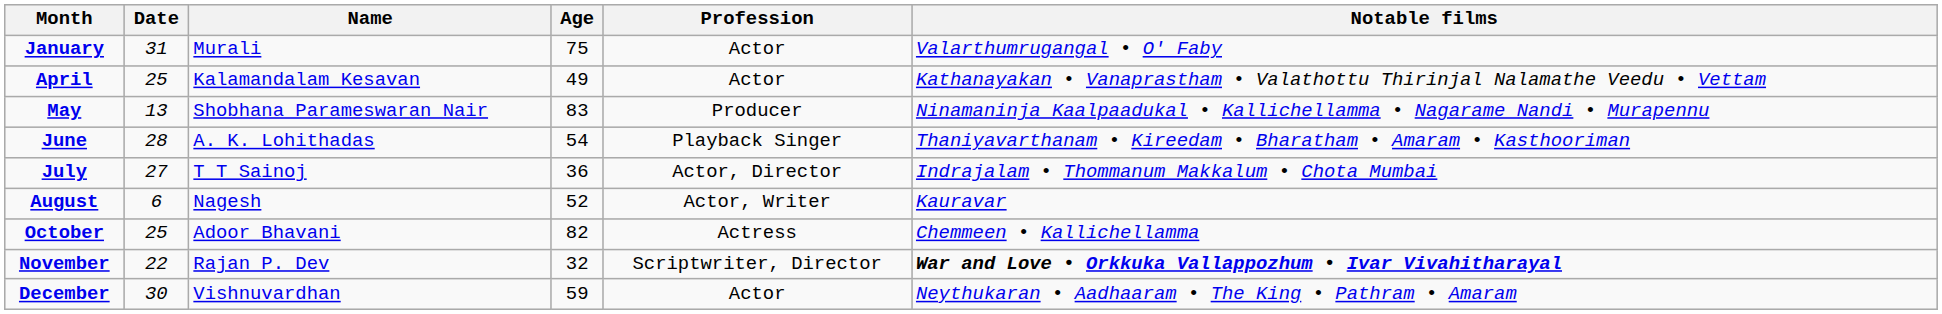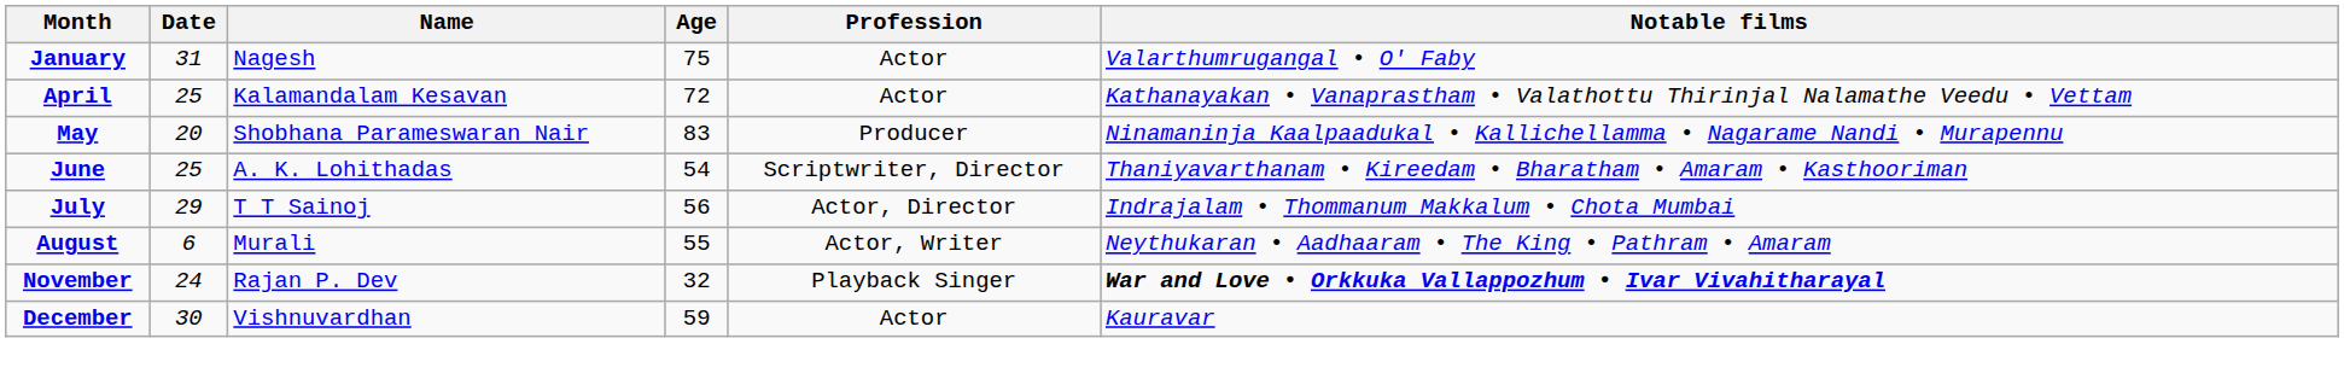 <table class="wikitable sortable" width="100%" style="font-size: 95%;">
 <tr>
 <th>Month</th>
 <th>Date</th>
 <th>Name</th>
 <th>Age</th>
 <th>Profession</th>
 <th>Notable films</th>
 </tr>
 <tr valign="top">
 <td rowspan="1" align="center" valign="top"><strong><a href='#'>January</a></strong></td>
 <td align="center" valign="top"><em>31</em></td>
-<td><a href='#'>Murali</a></td>
+<td><a href='#'>Nagesh</a></td>
 <td align="center">75</td>
 <td align="center">Actor</td>
 <td><em><a href='#'>Valarthumrugangal</a></em> • <em><a href='#'>O' Faby</a></em></td>
 </tr>
 <tr valign="top">
 <td rowspan="1" align="center" valign="top"><strong><a href='#'>April</a></strong></td>
 <td align="center" valign="top"><em>25</em></td>
 <td><a href='#'>Kalamandalam Kesavan</a></td>
-<td align="center">49</td>
+<td align="center">72</td>
 <td align="center">Actor</td>
 <td><em><a href='#'>Kathanayakan</a></em> • <em><a href='#'>Vanaprastham</a></em> • <em>Valathottu Thirinjal Nalamathe Veedu</em> • <em><a href='#'>Vettam</a></em></td>
 </tr>
 <tr valign="top">
 <td rowspan="1" align="center" valign="top"><strong><a href='#'>May</a></strong></td>
-<td align="center" valign="top"><em>13</em></td>
+<td align="center" valign="top"><em>20</em></td>
 <td><a href='#'>Shobhana Parameswaran Nair</a></td>
 <td align="center">83</td>
 <td align="center">Producer</td>
 <td><em><a href='#'>Ninamaninja Kaalpaadukal</a></em> • <em><a href='#'>Kallichellamma</a></em> • <em><a href='#'>Nagarame Nandi</a></em> • <em><a href='#'>Murapennu</a></em></td>
 </tr>
 <tr valign="top">
 <td rowspan="1" align="center" valign="top"><strong><a href='#'>June</a></strong></td>
-<td align="center" valign="top"><em>28</em></td>
+<td align="center" valign="top"><em>25</em></td>
 <td><a href='#'>A. K. Lohithadas</a></td>
 <td align="center">54</td>
-<td align="center">Playback Singer</td>
+<td align="center">Scriptwriter, Director</td>
 <td><em><a href='#'>Thaniyavarthanam</a></em> • <em><a href='#'>Kireedam</a></em> • <em><a href='#'>Bharatham</a></em> • <em><a href='#'>Amaram</a></em> • <em><a href='#'>Kasthooriman</a></em></td>
 </tr>
 <tr valign="top">
 <td rowspan="1" align="center" valign="top"><strong><a href='#'>July</a></strong></td>
-<td align="center" valign="top"><em>27</em></td>
+<td align="center" valign="top"><em>29</em></td>
 <td><a href='#'>T T Sainoj</a></td>
-<td align="center">36</td>
+<td align="center">56</td>
 <td align="center">Actor, Director</td>
 <td><em><a href='#'>Indrajalam</a></em> • <em><a href='#'>Thommanum Makkalum</a></em> • <em><a href='#'>Chota Mumbai</a></em></td>
 </tr>
 <tr valign="top">
 <td rowspan="1" align="center" valign="top"><strong><a href='#'>August</a></strong></td>
 <td align="center" valign="top"><em>6</em></td>
-<td><a href='#'>Nagesh</a></td>
-<td align="center">52</td>
+<td><a href='#'>Murali</a></td>
+<td align="center">55</td>
 <td align="center">Actor, Writer</td>
-<td><em><a href='#'>Kauravar</a></em></td>
-</tr>
-<tr valign="top">
-<td rowspan="1" align="center" valign="top"><strong><a href='#'>October</a></strong></td>
-<td align="center" valign="top"><em>25</em></td>
-<td><a href='#'>Adoor Bhavani</a></td>
-<td align="center">82</td>
-<td align="center">Actress</td>
-<td><em><a href='#'>Chemmeen</a></em> • <em><a href='#'>Kallichellamma</a></em></td>
+<td><em><a href='#'>Neythukaran</a></em> • <em><a href='#'>Aadhaaram</a></em> • <em><a href='#'>The King</a></em> • <em><a href='#'>Pathram</a></em> • <em><a href='#'>Amaram</a></em></td>
 </tr>
 <tr valign="top">
 <td rowspan="1" align="center" valign="top"><strong><a href='#'>November</a></strong></td>
-<td align="center" valign="top"><em>22</em></td>
+<td align="center" valign="top"><em>24</em></td>
 <td><a href='#'>Rajan P. Dev</a></td>
 <td align="center">32</td>
-<td align="center">Scriptwriter, Director</td>
+<td align="center">Playback Singer</td>
 <td><strong><em>War and Love</em> • <em><a href='#'>Orkkuka Vallappozhum</a></em> • <em><a href='#'>Ivar Vivahitharayal</a></em></strong></td>
 </tr>
 <tr valign="top">
 <td rowspan="1" align="center" valign="top"><strong><a href='#'>December</a></strong></td>
 <td align="center" valign="top"><em>30</em></td>
 <td><a href='#'>Vishnuvardhan</a></td>
 <td align="center">59</td>
 <td align="center">Actor</td>
-<td><em><a href='#'>Neythukaran</a></em> • <em><a href='#'>Aadhaaram</a></em> • <em><a href='#'>The King</a></em> • <em><a href='#'>Pathram</a></em> • <em><a href='#'>Amaram</a></em></td>
+<td><em><a href='#'>Kauravar</a></em></td>
 </tr>
 </table>
